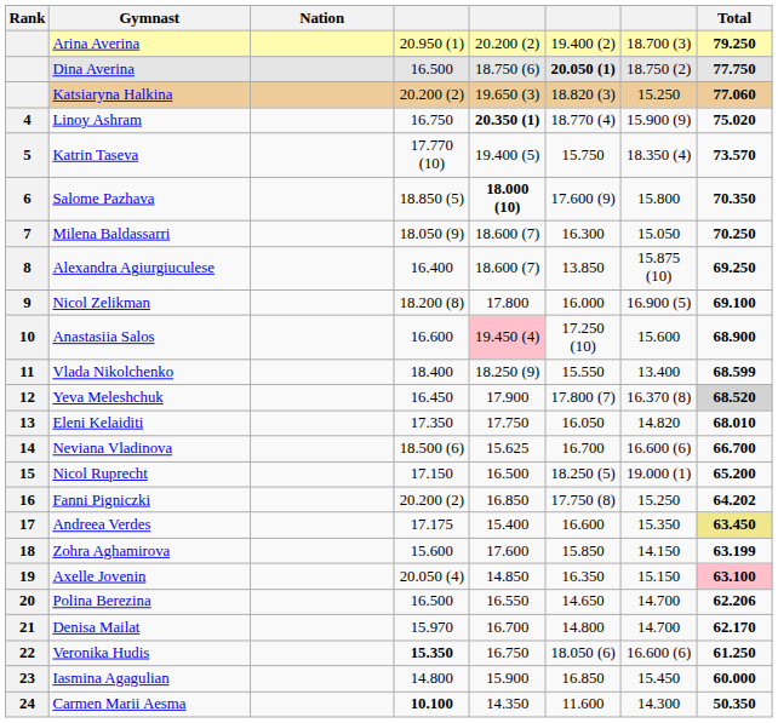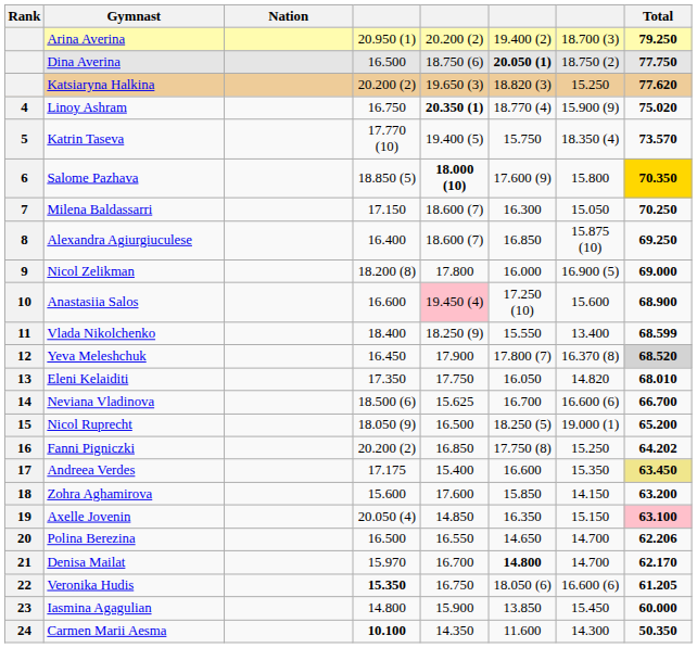 <table class="wikitable sortable" style="text-align:center; font-size:85%">
 <tr>
 <th scope="col" style="width:20px;">Rank</th>
 <th scope="col" style="width:170px;" !>Gymnast</th>
 <th scope="col" style="width:120px;" !>Nation</th>
 <th scope="col" style="width:60px;" !></th>
 <th scope="col" style="width:60px;" !></th>
 <th scope="col" style="width:60px;" !></th>
 <th scope="col" style="width:60px;" !></th>
 <th scope="col" style="width:60px;" !>Total</th>
 </tr>
 <tr bgcolor="fffcaf">
 <th scope="row"></th>
 <td align="left"><a href='#'>Arina Averina</a></td>
 <td style="text-align:left;"></td>
 <td>20.950 (1)</td>
 <td>20.200 (2)</td>
 <td>19.400 (2)</td>
 <td>18.700 (3)</td>
 <td><strong>79.250</strong></td>
 </tr>
 <tr bgcolor="e5e5e5">
 <th scope="row"></th>
 <td align="left"><a href='#'>Dina Averina</a></td>
 <td style="text-align:left;"></td>
 <td>16.500</td>
 <td>18.750 (6)</td>
 <td><strong>20.050 (1)</strong></td>
 <td>18.750 (2)</td>
 <td><strong>77.750</strong></td>
 </tr>
 <tr bgcolor="eecc99">
 <th scope="row"></th>
 <td align="left"><a href='#'>Katsiaryna Halkina</a></td>
 <td style="text-align:left;"></td>
 <td>20.200 (2)</td>
 <td>19.650 (3)</td>
 <td>18.820 (3)</td>
 <td>15.250</td>
-<td><strong>77.060</strong></td>
+<td><strong>77.620</strong></td>
 </tr>
 <tr>
 <th scope="row">4</th>
 <td align="left"><a href='#'>Linoy Ashram</a></td>
 <td style="text-align:left;"></td>
 <td>16.750</td>
 <td><strong>20.350 (1)</strong></td>
 <td>18.770 (4)</td>
 <td>15.900 (9)</td>
 <td><strong>75.020</strong></td>
 </tr>
 <tr>
 <th scope="row">5</th>
 <td align="left"><a href='#'>Katrin Taseva</a></td>
 <td style="text-align:left;"></td>
 <td>17.770 (10)</td>
 <td>19.400 (5)</td>
 <td>15.750</td>
 <td>18.350 (4)</td>
 <td><strong>73.570</strong></td>
 </tr>
 <tr>
 <th scope="row">6</th>
 <td align="left"><a href='#'>Salome Pazhava</a></td>
 <td style="text-align:left;"></td>
 <td>18.850 (5)</td>
 <td><strong>18.000 (10)</strong></td>
 <td>17.600 (9)</td>
 <td>15.800</td>
-<td><strong>70.350</strong></td>
+<td style="background: gold;"><strong>70.350</strong></td>
 </tr>
 <tr>
 <th scope="row">7</th>
 <td align="left"><a href='#'>Milena Baldassarri</a></td>
 <td style="text-align:left;"></td>
-<td>18.050 (9)</td>
+<td>17.150</td>
 <td>18.600 (7)</td>
 <td>16.300</td>
 <td>15.050</td>
 <td><strong>70.250</strong></td>
 </tr>
 <tr>
 <th scope="row">8</th>
 <td align="left"><a href='#'>Alexandra Agiurgiuculese</a></td>
 <td style="text-align:left;"></td>
 <td>16.400</td>
 <td>18.600 (7)</td>
-<td>13.850</td>
+<td>16.850</td>
 <td>15.875 (10)</td>
 <td><strong>69.250</strong></td>
 </tr>
 <tr>
 <th scope="row">9</th>
 <td align="left"><a href='#'>Nicol Zelikman</a></td>
 <td style="text-align:left;"></td>
 <td>18.200 (8)</td>
 <td>17.800</td>
 <td>16.000</td>
 <td>16.900 (5)</td>
-<td><strong>69.100</strong></td>
+<td><strong>69.000</strong></td>
 </tr>
 <tr>
 <th scope="row">10</th>
 <td align="left"><a href='#'>Anastasiia Salos</a></td>
 <td style="text-align:left;"></td>
 <td>16.600</td>
 <td style="background: pink;">19.450 (4)</td>
 <td>17.250 (10)</td>
 <td>15.600</td>
 <td><strong>68.900</strong></td>
 </tr>
 <tr>
 <th scope="row">11</th>
 <td align="left"><a href='#'>Vlada Nikolchenko</a></td>
 <td style="text-align:left;"></td>
 <td>18.400</td>
 <td>18.250 (9)</td>
 <td>15.550</td>
 <td>13.400</td>
 <td><strong>68.599</strong></td>
 </tr>
 <tr>
 <th scope="row">12</th>
 <td align="left"><a href='#'>Yeva Meleshchuk</a></td>
 <td style="text-align:left;"></td>
 <td>16.450</td>
 <td>17.900</td>
 <td>17.800 (7)</td>
 <td>16.370 (8)</td>
 <td style="background: lightgrey;"><strong>68.520</strong></td>
 </tr>
 <tr>
 <th scope="row">13</th>
 <td align="left"><a href='#'>Eleni Kelaiditi</a></td>
 <td style="text-align:left;"></td>
 <td>17.350</td>
 <td>17.750</td>
 <td>16.050</td>
 <td>14.820</td>
 <td><strong>68.010</strong></td>
 </tr>
 <tr>
 <th scope="row">14</th>
 <td align="left"><a href='#'>Neviana Vladinova</a></td>
 <td style="text-align:left;"></td>
 <td>18.500 (6)</td>
 <td>15.625</td>
 <td>16.700</td>
 <td>16.600 (6)</td>
 <td><strong>66.700</strong></td>
 </tr>
 <tr>
 <th scope="row">15</th>
 <td align="left"><a href='#'>Nicol Ruprecht</a></td>
 <td style="text-align:left;"></td>
-<td>17.150</td>
+<td>18.050 (9)</td>
 <td>16.500</td>
 <td>18.250 (5)</td>
 <td>19.000 (1)</td>
 <td><strong>65.200</strong></td>
 </tr>
 <tr>
 <th scope="row">16</th>
 <td align="left"><a href='#'>Fanni Pigniczki</a></td>
 <td style="text-align:left;"></td>
 <td>20.200 (2)</td>
 <td>16.850</td>
 <td>17.750 (8)</td>
 <td>15.250</td>
 <td><strong>64.202</strong></td>
 </tr>
 <tr>
 <th scope="row">17</th>
 <td align="left"><a href='#'>Andreea Verdes</a></td>
 <td style="text-align:left;"></td>
 <td>17.175</td>
 <td>15.400</td>
 <td>16.600</td>
 <td>15.350</td>
 <td style="background: khaki;"><strong>63.450</strong></td>
 </tr>
 <tr>
 <th scope="row">18</th>
 <td align="left"><a href='#'>Zohra Aghamirova</a></td>
 <td style="text-align:left;"></td>
 <td>15.600</td>
 <td>17.600</td>
 <td>15.850</td>
 <td>14.150</td>
-<td><strong>63.199</strong></td>
+<td><strong>63.200</strong></td>
 </tr>
 <tr>
 <th scope="row">19</th>
 <td align="left"><a href='#'>Axelle Jovenin</a></td>
 <td style="text-align:left;"></td>
 <td>20.050 (4)</td>
 <td>14.850</td>
 <td>16.350</td>
 <td>15.150</td>
 <td style="background: pink;"><strong>63.100</strong></td>
 </tr>
 <tr>
 <th scope="row">20</th>
 <td align="left"><a href='#'>Polina Berezina</a></td>
 <td style="text-align:left;"></td>
 <td>16.500</td>
 <td>16.550</td>
 <td>14.650</td>
 <td>14.700</td>
 <td><strong>62.206</strong></td>
 </tr>
 <tr>
 <th scope="row">21</th>
 <td align="left"><a href='#'>Denisa Mailat</a></td>
 <td style="text-align:left;"></td>
 <td>15.970</td>
 <td>16.700</td>
-<td>14.800</td>
+<td><strong>14.800</strong></td>
 <td>14.700</td>
 <td><strong>62.170</strong></td>
 </tr>
 <tr>
 <th scope="row">22</th>
 <td align="left"><a href='#'>Veronika Hudis</a></td>
 <td style="text-align:left;"></td>
 <td><strong>15.350</strong></td>
 <td>16.750</td>
 <td>18.050 (6)</td>
 <td>16.600 (6)</td>
-<td><strong>61.250</strong></td>
+<td><strong>61.205</strong></td>
 </tr>
 <tr>
 <th scope="row">23</th>
 <td align="left"><a href='#'>Iasmina Agagulian</a></td>
 <td style="text-align:left;"></td>
 <td>14.800</td>
 <td>15.900</td>
-<td>16.850</td>
+<td>13.850</td>
 <td>15.450</td>
 <td><strong>60.000</strong></td>
 </tr>
 <tr>
 <th scope="row">24</th>
 <td align="left"><a href='#'>Carmen Marii Aesma</a></td>
 <td style="text-align:left;"></td>
 <td><strong>10.100</strong></td>
 <td>14.350</td>
 <td>11.600</td>
 <td>14.300</td>
 <td><strong>50.350</strong></td>
 </tr>
 </table>
